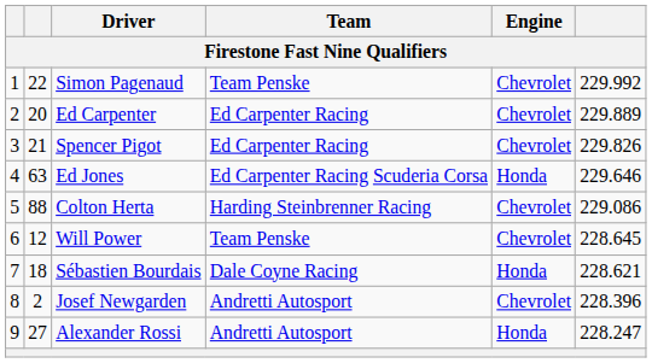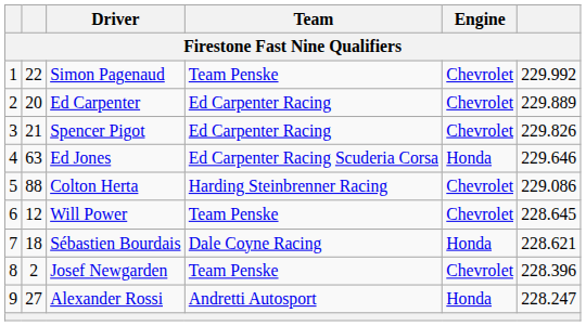 <table class="wikitable" style="font-size:95%;">
 <tr>
 <th></th>
 <th></th>
 <th>Driver</th>
 <th>Team</th>
 <th>Engine</th>
 <th></th>
 </tr>
 <tr>
 <th colspan=6>Firestone Fast Nine Qualifiers</th>
 </tr>
 <tr>
 <td style="text-align:center;">1</td>
 <td style="text-align:center;">22</td>
 <td> <a href='#'>Simon Pagenaud</a></td>
 <td><a href='#'>Team Penske</a></td>
 <td><a href='#'>Chevrolet</a></td>
 <td>229.992</td>
 </tr>
 <tr>
 <td style="text-align:center;">2</td>
 <td style="text-align:center;">20</td>
 <td>  <a href='#'>Ed Carpenter</a></td>
 <td><a href='#'>Ed Carpenter Racing</a></td>
 <td><a href='#'>Chevrolet</a></td>
 <td>229.889</td>
 </tr>
 <tr>
 <td style="text-align:center;">3</td>
 <td style="text-align:center;">21</td>
 <td> <a href='#'>Spencer Pigot</a></td>
 <td><a href='#'>Ed Carpenter Racing</a></td>
 <td><a href='#'>Chevrolet</a></td>
 <td>229.826</td>
 </tr>
 <tr>
 <td style="text-align:center;">4</td>
 <td style="text-align:center;">63</td>
 <td> <a href='#'>Ed Jones</a></td>
 <td><a href='#'>Ed Carpenter Racing</a> <a href='#'>Scuderia Corsa</a></td>
 <td><a href='#'>Honda</a></td>
 <td>229.646</td>
 </tr>
 <tr>
 <td style="text-align:center;">5</td>
 <td style="text-align:center;">88</td>
 <td> <a href='#'>Colton Herta</a> </td>
 <td><a href='#'>Harding Steinbrenner Racing</a></td>
 <td><a href='#'>Chevrolet</a></td>
 <td>229.086</td>
 </tr>
 <tr>
 <td style="text-align:center;">6</td>
 <td style="text-align:center;">12</td>
 <td> <a href='#'>Will Power</a> </td>
 <td><a href='#'>Team Penske</a></td>
 <td><a href='#'>Chevrolet</a></td>
 <td>228.645</td>
 </tr>
 <tr>
 <td style="text-align:center;">7</td>
 <td style="text-align:center;">18</td>
 <td> <a href='#'>Sébastien Bourdais</a></td>
 <td><a href='#'>Dale Coyne Racing</a></td>
 <td><a href='#'>Honda</a></td>
 <td>228.621</td>
 </tr>
 <tr>
 <td style="text-align:center;">8</td>
 <td style="text-align:center;">2</td>
 <td> <a href='#'>Josef Newgarden</a></td>
-<td><a href='#'>Andretti Autosport</a></td>
+<td><a href='#'>Team Penske</a></td>
 <td><a href='#'>Chevrolet</a></td>
 <td>228.396</td>
 </tr>
 <tr>
 <td style="text-align:center;">9</td>
 <td style="text-align:center;">27</td>
 <td> <a href='#'>Alexander Rossi</a> </td>
 <td><a href='#'>Andretti Autosport</a></td>
 <td><a href='#'>Honda</a></td>
 <td>228.247</td>
 </tr>
 <tr>
 <th colspan=6></th>
 </tr>
 </table>
